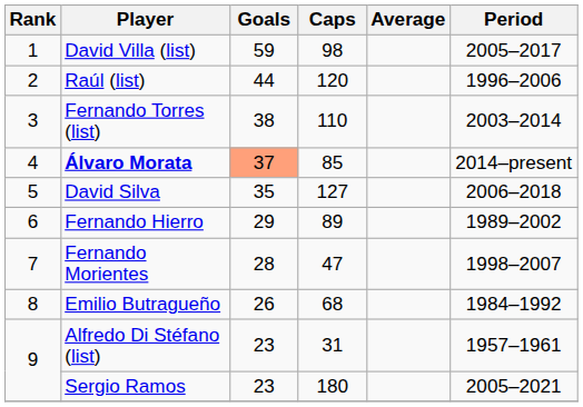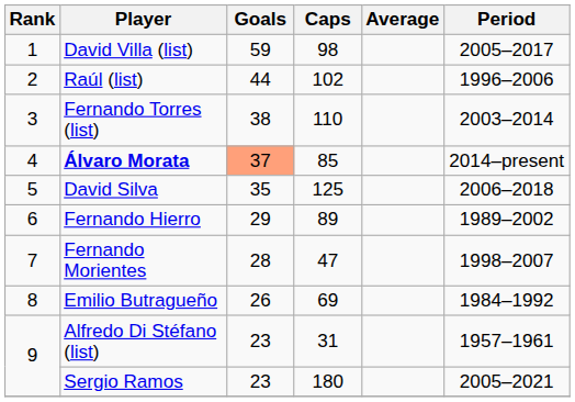 <table class="wikitable sortable" style="text-align:center;">
 <tr>
 <th width=30px>Rank</th>
 <th style="width:135px;">Player</th>
 <th width=50px>Goals</th>
 <th width=50px>Caps</th>
 <th width=50px>Average</th>
 <th width=100px>Period</th>
 </tr>
 <tr>
 <td>1</td>
 <td style="text-align:left;"><a href='#'>David Villa</a> (<a href='#'>list</a>)</td>
 <td>59</td>
 <td>98</td>
 <td></td>
 <td>2005–2017</td>
 </tr>
 <tr>
 <td>2</td>
 <td style="text-align:left;"><a href='#'>Raúl</a> (<a href='#'>list</a>)</td>
 <td>44</td>
-<td>120</td>
+<td>102</td>
 <td></td>
 <td>1996–2006</td>
 </tr>
 <tr>
 <td>3</td>
 <td style="text-align:left;"><a href='#'>Fernando Torres</a> (<a href='#'>list</a>)</td>
 <td>38</td>
 <td>110</td>
 <td></td>
 <td>2003–2014</td>
 </tr>
 <tr>
 <td>4</td>
 <td style="text-align:left;"><strong><a href='#'>Álvaro Morata</a></strong></td>
 <td style="background: lightsalmon;">37</td>
 <td>85</td>
 <td></td>
 <td>2014–present</td>
 </tr>
 <tr>
 <td>5</td>
 <td style="text-align:left;"><a href='#'>David Silva</a></td>
 <td>35</td>
-<td>127</td>
+<td>125</td>
 <td></td>
 <td>2006–2018</td>
 </tr>
 <tr>
 <td>6</td>
 <td style="text-align:left;"><a href='#'>Fernando Hierro</a></td>
 <td>29</td>
 <td>89</td>
 <td></td>
 <td>1989–2002</td>
 </tr>
 <tr>
 <td>7</td>
 <td style="text-align:left;"><a href='#'>Fernando Morientes</a></td>
 <td>28</td>
 <td>47</td>
 <td></td>
 <td>1998–2007</td>
 </tr>
 <tr>
 <td>8</td>
 <td style="text-align:left;"><a href='#'>Emilio Butragueño</a></td>
 <td>26</td>
-<td>68</td>
+<td>69</td>
 <td></td>
 <td>1984–1992</td>
 </tr>
 <tr>
 <td rowspan=2>9</td>
 <td style="text-align:left;"><a href='#'>Alfredo Di Stéfano</a> (<a href='#'>list</a>)</td>
 <td>23</td>
 <td>31</td>
 <td></td>
 <td>1957–1961</td>
 </tr>
 <tr>
 <td style="text-align:left;"><a href='#'>Sergio Ramos</a></td>
 <td>23</td>
 <td>180</td>
 <td></td>
 <td>2005–2021</td>
 </tr>
 <tr>
 </tr>
 </table>
